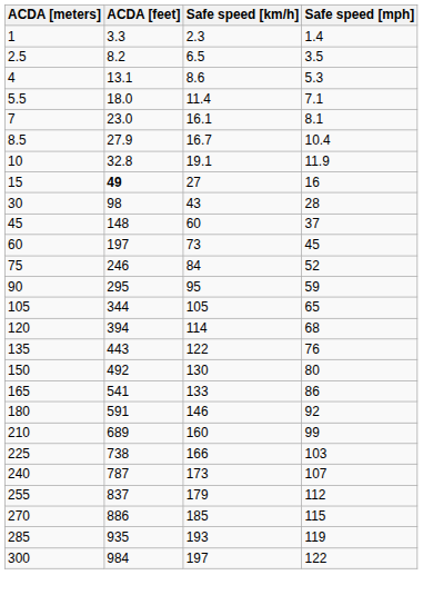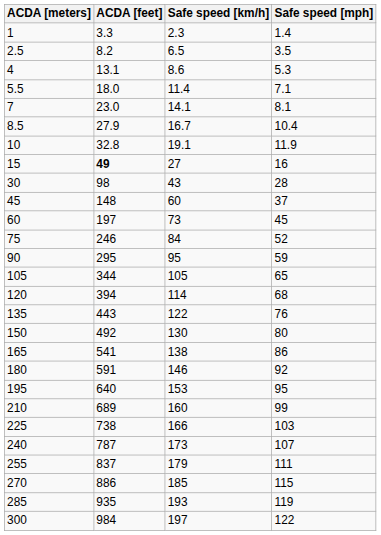 <table class="wikitable">
 <tr>
 <th>ACDA [meters]</th>
 <th>ACDA [feet]</th>
 <th>Safe speed [km/h]</th>
 <th>Safe speed [mph]</th>
 </tr>
 <tr>
 <td>1</td>
 <td>3.3</td>
 <td>2.3</td>
 <td>1.4</td>
 </tr>
 <tr>
 <td>2.5</td>
 <td>8.2</td>
 <td>6.5</td>
 <td>3.5</td>
 </tr>
 <tr>
 <td>4</td>
 <td>13.1</td>
 <td>8.6</td>
 <td>5.3</td>
 </tr>
 <tr>
 <td>5.5</td>
 <td>18.0</td>
 <td>11.4</td>
 <td>7.1</td>
 </tr>
 <tr>
 <td>7</td>
 <td>23.0</td>
-<td>16.1</td>
+<td>14.1</td>
 <td>8.1</td>
 </tr>
 <tr>
 <td>8.5</td>
 <td>27.9</td>
 <td>16.7</td>
 <td>10.4</td>
 </tr>
 <tr>
 <td>10</td>
 <td>32.8</td>
 <td>19.1</td>
 <td>11.9</td>
 </tr>
 <tr>
 <td>15</td>
 <td><strong>49</strong></td>
 <td>27</td>
 <td>16</td>
 </tr>
 <tr>
 <td>30</td>
 <td>98</td>
 <td>43</td>
 <td>28</td>
 </tr>
 <tr>
 <td>45</td>
 <td>148</td>
 <td>60</td>
 <td>37</td>
 </tr>
 <tr>
 <td>60</td>
 <td>197</td>
 <td>73</td>
 <td>45</td>
 </tr>
 <tr>
 <td>75</td>
 <td>246</td>
 <td>84</td>
 <td>52</td>
 </tr>
 <tr>
 <td>90</td>
 <td>295</td>
 <td>95</td>
 <td>59</td>
 </tr>
 <tr>
 <td>105</td>
 <td>344</td>
 <td>105</td>
 <td>65</td>
 </tr>
 <tr>
 <td>120</td>
 <td>394</td>
 <td>114</td>
 <td>68</td>
 </tr>
 <tr>
 <td>135</td>
 <td>443</td>
 <td>122</td>
 <td>76</td>
 </tr>
 <tr>
 <td>150</td>
 <td>492</td>
 <td>130</td>
 <td>80</td>
 </tr>
 <tr>
 <td>165</td>
 <td>541</td>
-<td>133</td>
+<td>138</td>
 <td>86</td>
 </tr>
 <tr>
 <td>180</td>
 <td>591</td>
 <td>146</td>
 <td>92</td>
+</tr>
+<tr>
+<td>195</td>
+<td>640</td>
+<td>153</td>
+<td>95</td>
 </tr>
 <tr>
 <td>210</td>
 <td>689</td>
 <td>160</td>
 <td>99</td>
 </tr>
 <tr>
 <td>225</td>
 <td>738</td>
 <td>166</td>
 <td>103</td>
 </tr>
 <tr>
 <td>240</td>
 <td>787</td>
 <td>173</td>
 <td>107</td>
 </tr>
 <tr>
 <td>255</td>
 <td>837</td>
 <td>179</td>
-<td>112</td>
+<td>111</td>
 </tr>
 <tr>
 <td>270</td>
 <td>886</td>
 <td>185</td>
 <td>115</td>
 </tr>
 <tr>
 <td>285</td>
 <td>935</td>
 <td>193</td>
 <td>119</td>
 </tr>
 <tr>
 <td>300</td>
 <td>984</td>
 <td>197</td>
 <td>122</td>
 </tr>
 </table>
